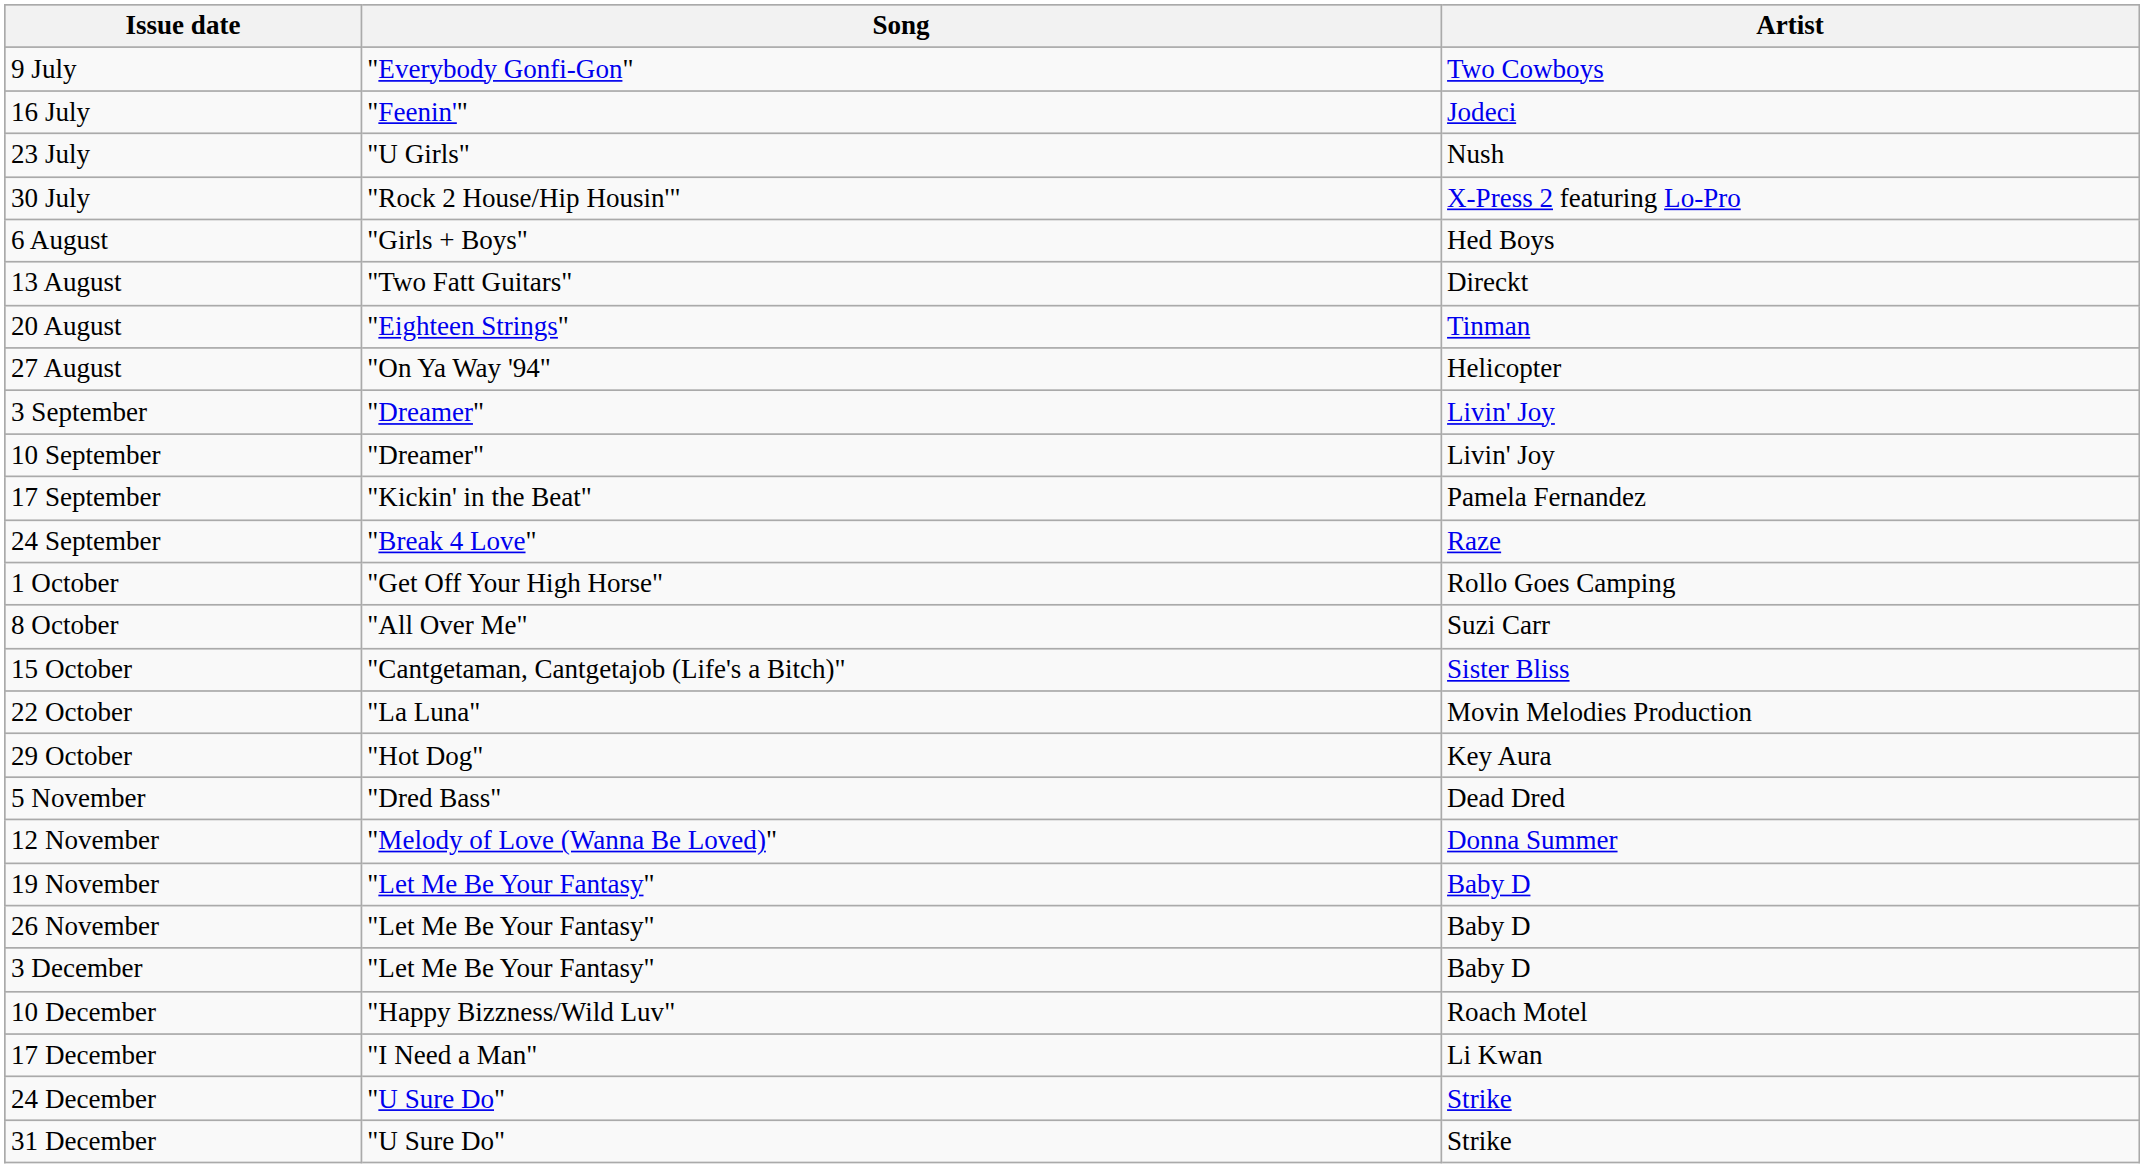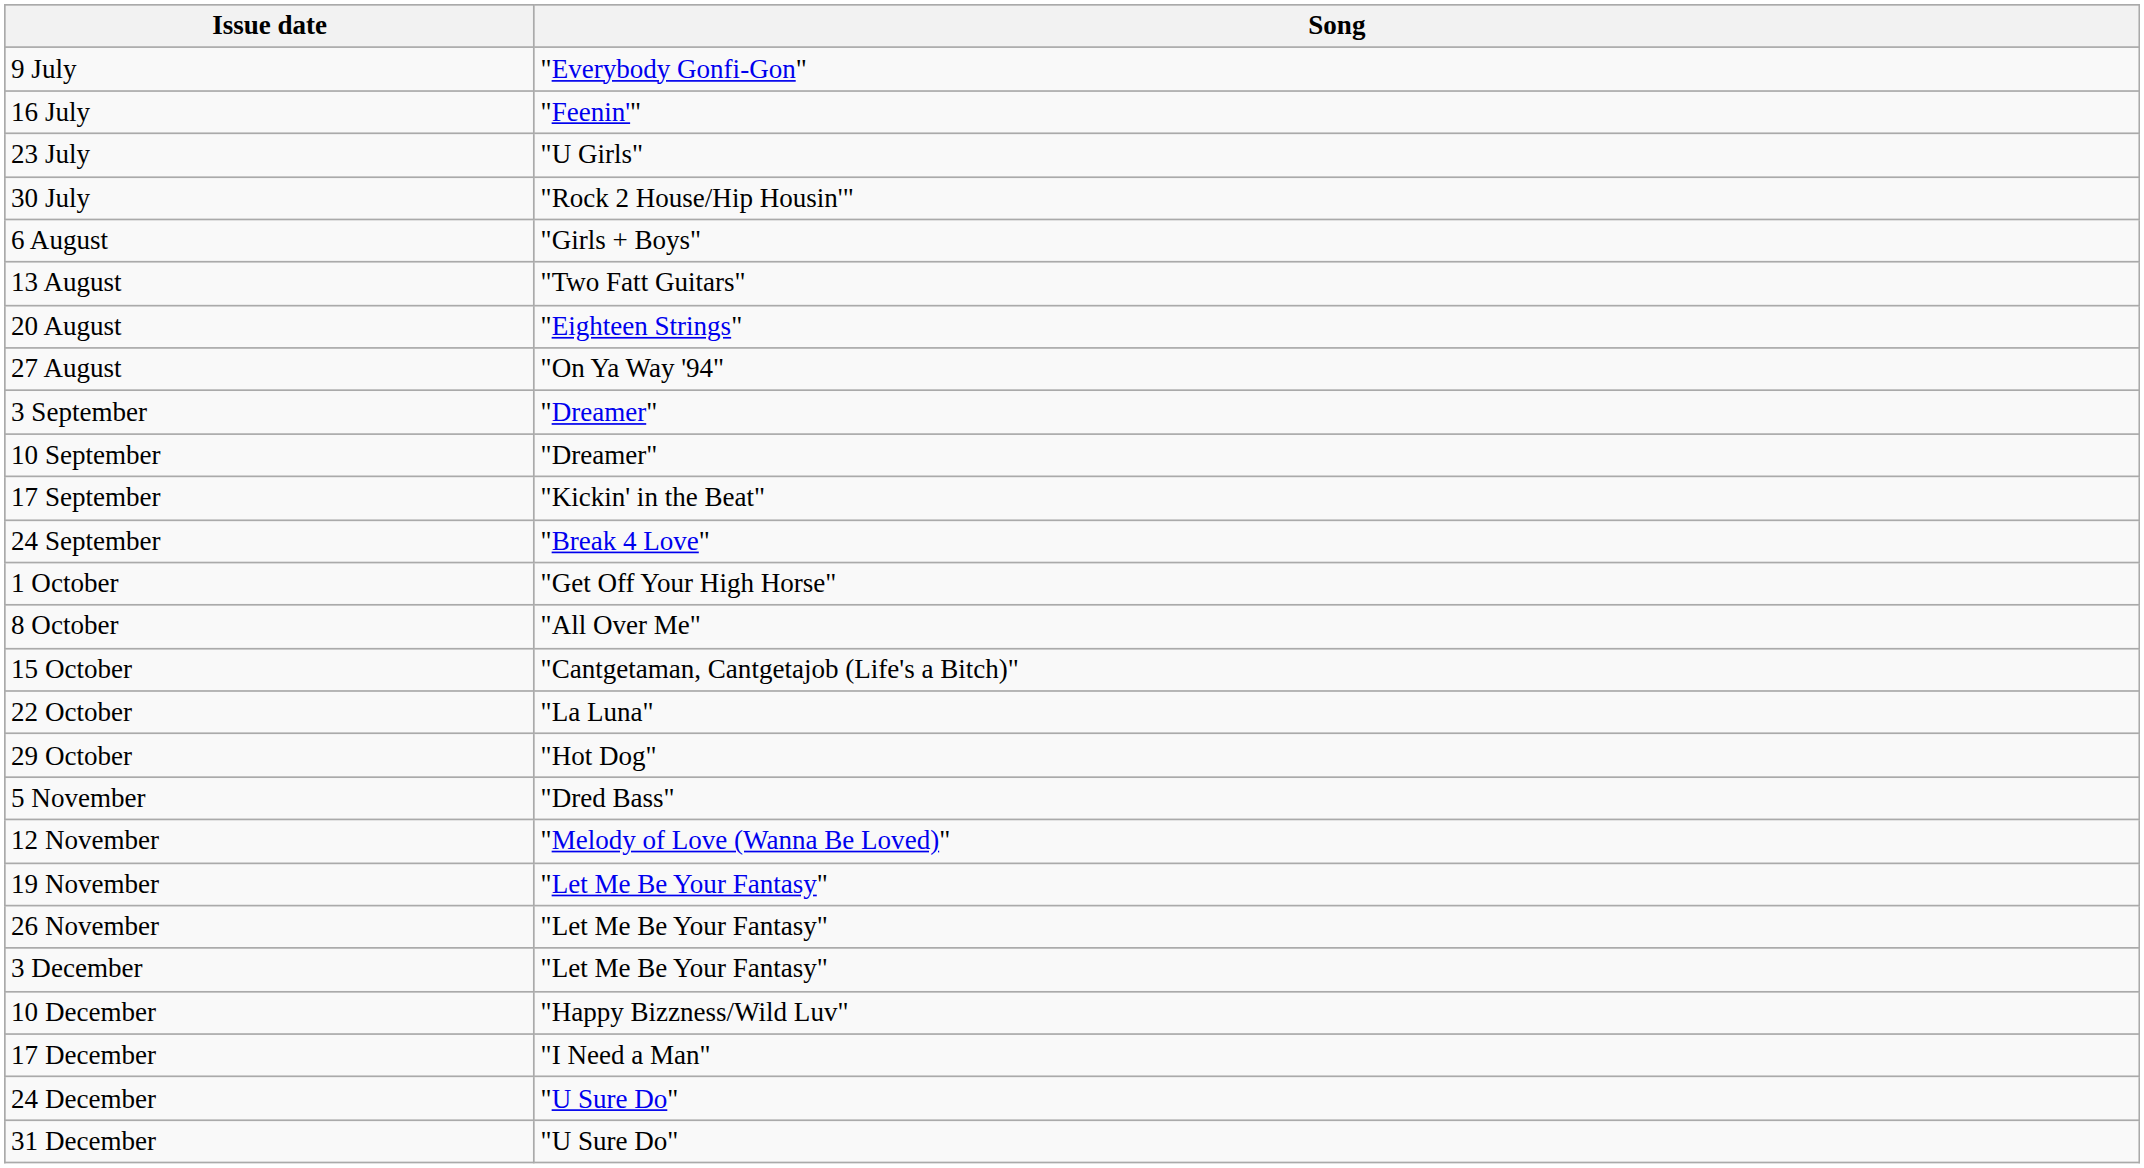 <table width="100%" class=wikitable>
 <tr>
 <th>Issue date</th>
 <th>Song</th>
-<th>Artist</th>
 </tr>
 <tr>
 <td>9 July</td>
 <td>"<a href='#'>Everybody Gonfi-Gon</a>"</td>
-<td><a href='#'>Two Cowboys</a></td>
 </tr>
 <tr>
 <td>16 July</td>
 <td>"<a href='#'>Feenin'</a>"</td>
-<td><a href='#'>Jodeci</a></td>
 </tr>
 <tr>
 <td>23 July</td>
 <td>"U Girls"</td>
-<td>Nush</td>
 </tr>
 <tr>
 <td>30 July</td>
 <td>"Rock 2 House/Hip Housin'"</td>
-<td><a href='#'>X-Press 2</a> featuring <a href='#'>Lo-Pro</a></td>
 </tr>
 <tr>
 <td>6 August</td>
 <td>"Girls + Boys"</td>
-<td>Hed Boys</td>
 </tr>
 <tr>
 <td>13 August</td>
 <td>"Two Fatt Guitars"</td>
-<td>Direckt</td>
 </tr>
 <tr>
 <td>20 August</td>
 <td>"<a href='#'>Eighteen Strings</a>"</td>
-<td><a href='#'>Tinman</a></td>
 </tr>
 <tr>
 <td>27 August</td>
 <td>"On Ya Way '94"</td>
-<td>Helicopter</td>
 </tr>
 <tr>
 <td>3 September</td>
 <td>"<a href='#'>Dreamer</a>"</td>
-<td><a href='#'>Livin' Joy</a></td>
 </tr>
 <tr>
 <td>10 September</td>
 <td>"Dreamer"</td>
-<td>Livin' Joy</td>
 </tr>
 <tr>
 <td>17 September</td>
 <td>"Kickin' in the Beat"</td>
-<td>Pamela Fernandez</td>
 </tr>
 <tr>
 <td>24 September</td>
 <td>"<a href='#'>Break 4 Love</a>"</td>
-<td><a href='#'>Raze</a></td>
 </tr>
 <tr>
 <td>1 October</td>
 <td>"Get Off Your High Horse"</td>
-<td>Rollo Goes Camping</td>
 </tr>
 <tr>
 <td>8 October</td>
 <td>"All Over Me"</td>
-<td>Suzi Carr</td>
 </tr>
 <tr>
 <td>15 October</td>
 <td>"Cantgetaman, Cantgetajob (Life's a Bitch)"</td>
-<td><a href='#'>Sister Bliss</a></td>
 </tr>
 <tr>
 <td>22 October</td>
 <td>"La Luna"</td>
-<td>Movin Melodies Production</td>
 </tr>
 <tr>
 <td>29 October</td>
 <td>"Hot Dog"</td>
-<td>Key Aura</td>
 </tr>
 <tr>
 <td>5 November</td>
 <td>"Dred Bass"</td>
-<td>Dead Dred</td>
 </tr>
 <tr>
 <td>12 November</td>
 <td>"<a href='#'>Melody of Love (Wanna Be Loved)</a>"</td>
-<td><a href='#'>Donna Summer</a></td>
 </tr>
 <tr>
 <td>19 November</td>
 <td>"<a href='#'>Let Me Be Your Fantasy</a>"</td>
-<td><a href='#'>Baby D</a></td>
 </tr>
 <tr>
 <td>26 November</td>
 <td>"Let Me Be Your Fantasy"</td>
-<td>Baby D</td>
 </tr>
 <tr>
 <td>3 December</td>
 <td>"Let Me Be Your Fantasy"</td>
-<td>Baby D</td>
 </tr>
 <tr>
 <td>10 December</td>
 <td>"Happy Bizzness/Wild Luv"</td>
-<td>Roach Motel</td>
 </tr>
 <tr>
 <td>17 December</td>
 <td>"I Need a Man"</td>
-<td>Li Kwan</td>
 </tr>
 <tr>
 <td>24 December</td>
 <td>"<a href='#'>U Sure Do</a>"</td>
-<td><a href='#'>Strike</a></td>
 </tr>
 <tr>
 <td>31 December</td>
 <td>"U Sure Do"</td>
-<td>Strike</td>
 </tr>
 </table>
